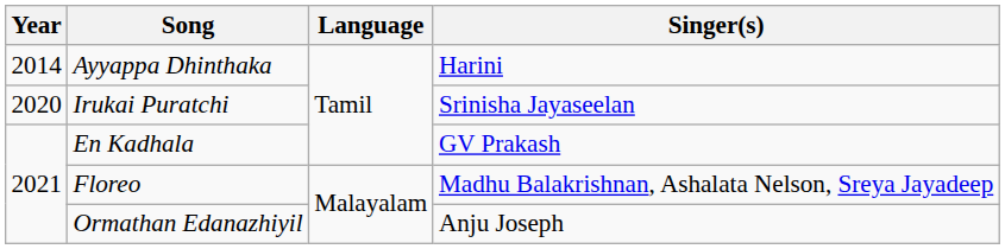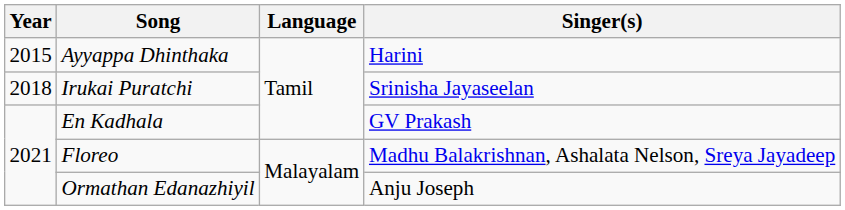 <table class="wikitable sortable">
 <tr>
 <th>Year</th>
 <th>Song</th>
 <th>Language</th>
 <th>Singer(s)</th>
 </tr>
 <tr>
-<td>2014</td>
+<td>2015</td>
 <td><em>Ayyappa Dhinthaka</em></td>
 <td rowspan="3">Tamil</td>
 <td><a href='#'>Harini</a></td>
 </tr>
 <tr>
-<td>2020</td>
+<td>2018</td>
 <td><em>Irukai Puratchi</em></td>
 <td><a href='#'>Srinisha Jayaseelan</a></td>
 </tr>
 <tr>
 <td rowspan="3">2021</td>
 <td><em>En Kadhala</em></td>
 <td><a href='#'>GV Prakash</a></td>
 </tr>
 <tr>
 <td><em>Floreo</em></td>
 <td rowspan="2">Malayalam</td>
 <td><a href='#'>Madhu Balakrishnan</a>, Ashalata Nelson, <a href='#'>Sreya Jayadeep</a></td>
 </tr>
 <tr>
 <td><em>Ormathan Edanazhiyil</em></td>
 <td>Anju Joseph</td>
 </tr>
 </table>
